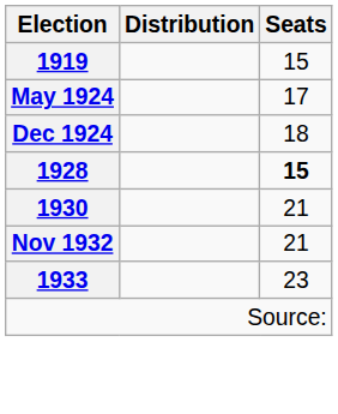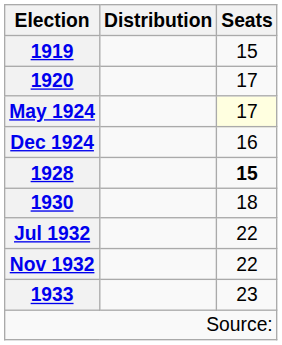 <table class=wikitable style="font-size:90%; text-align:center">
 <tr>
 <th>Election</th>
 <th>Distribution</th>
 <th>Seats</th>
 </tr>
 <tr>
 <th><a href='#'>1919</a></th>
 <td align=left>              </td>
 <td>15</td>
 </tr>
 <tr>
-<th><a href='#'>May 1924</a></th>
+<th><a href='#'>1920</a></th>
 <td align=left>                </td>
 <td>17</td>
 </tr>
 <tr>
+<th><a href='#'>May 1924</a></th>
+<td align=left>                </td>
+<td style="background: lightyellow;">17</td>
+</tr>
+<tr>
 <th><a href='#'>Dec 1924</a></th>
 <td align=left>               </td>
-<td>18</td>
+<td>16</td>
 </tr>
 <tr>
 <th><a href='#'>1928</a></th>
 <td align=left>              </td>
 <td><strong>15</strong></td>
 </tr>
 <tr>
 <th><a href='#'>1930</a></th>
 <td align=left>                    </td>
-<td>21</td>
+<td>18</td>
+</tr>
+<tr>
+<th><a href='#'>Jul 1932</a></th>
+<td align=left>                     </td>
+<td>22</td>
 </tr>
 <tr>
 <th><a href='#'>Nov 1932</a></th>
 <td align=left>                     </td>
-<td>21</td>
+<td>22</td>
 </tr>
 <tr>
 <th><a href='#'>1933</a></th>
 <td align=left>                      </td>
 <td>23</td>
 </tr>
 <tr>
 <td colspan=3 align=right>Source: </td>
 </tr>
 </table>
